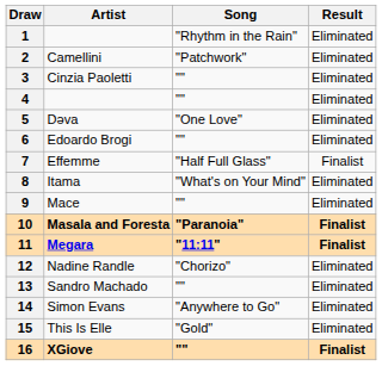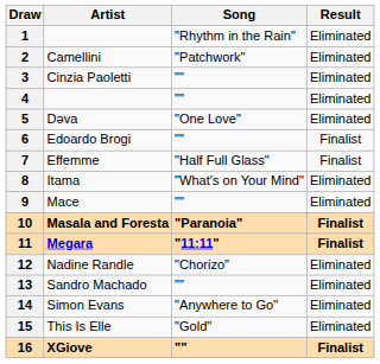 <table class="sortable wikitable plainrowheaders" style="margin: 1em auto 1em auto; text-align:center;">
 <tr>
 <th>Draw</th>
 <th>Artist</th>
 <th>Song</th>
 <th>Result</th>
 </tr>
 <tr>
 <th scope="row" style="text-align:center;">1</th>
 <td align="left"></td>
 <td align="left">"Rhythm in the Rain"</td>
 <td data-sort-value="2">Eliminated</td>
 </tr>
 <tr>
 <th scope="row" style="text-align:center;">2</th>
 <td align="left">Camellini</td>
 <td align="left">"Patchwork"</td>
 <td data-sort-value="2">Eliminated</td>
 </tr>
 <tr>
 <th scope="row" style="text-align:center;">3</th>
 <td align="left">Cinzia Paoletti</td>
 <td align="left">""</td>
 <td data-sort-value="2">Eliminated</td>
 </tr>
 <tr>
 <th scope="row" style="text-align:center;">4</th>
 <td align="left"></td>
 <td align="left">""</td>
 <td data-sort-value="2">Eliminated</td>
 </tr>
 <tr>
 <th scope="row" style="text-align:center;">5</th>
 <td align="left">Dəva</td>
 <td align="left">"One Love"</td>
 <td data-sort-value="2">Eliminated</td>
 </tr>
 <tr>
 <th scope="row" style="text-align:center;">6</th>
 <td align="left">Edoardo Brogi</td>
 <td align="left">""</td>
-<td data-sort-value="2">Eliminated</td>
+<td data-sort-value="1">Finalist</td>
 </tr>
 <tr>
 <th scope="row" style="text-align:center;">7</th>
 <td align="left">Effemme</td>
 <td align="left">"Half Full Glass"</td>
 <td data-sort-value="1">Finalist</td>
 </tr>
 <tr>
 <th scope="row" style="text-align:center;">8</th>
 <td align="left">Itama</td>
 <td align="left">"What's on Your Mind"</td>
 <td data-sort-value="2">Eliminated</td>
 </tr>
 <tr>
 <th scope="row" style="text-align:center;">9</th>
 <td align="left">Mace</td>
 <td align="left">""</td>
 <td data-sort-value="2">Eliminated</td>
 </tr>
 <tr style="font-weight:bold; background:navajowhite;">
 <th scope="row" style="text-align:center; font-weight:bold; background:navajowhite;">10</th>
 <td align="left">Masala and Foresta</td>
 <td align="left">"Paranoia"</td>
 <td data-sort-value="1">Finalist</td>
 </tr>
 <tr style="font-weight:bold; background:navajowhite;">
 <th scope="row" style="text-align:center; font-weight:bold; background:navajowhite;">11</th>
 <td align="left"><a href='#'>Megara</a></td>
 <td align="left">"<a href='#'>11:11</a>"</td>
 <td data-sort-value="1">Finalist</td>
 </tr>
 <tr>
 <th scope="row" style="text-align:center;">12</th>
 <td align="left">Nadine Randle</td>
 <td align="left">"Chorizo"</td>
 <td data-sort-value="2">Eliminated</td>
 </tr>
 <tr>
 <th scope="row" style="text-align:center;">13</th>
 <td align="left">Sandro Machado</td>
 <td align="left">""</td>
 <td data-sort-value="2">Eliminated</td>
 </tr>
 <tr>
 <th scope="row" style="text-align:center;">14</th>
 <td align="left">Simon Evans</td>
 <td align="left">"Anywhere to Go"</td>
 <td data-sort-value="2">Eliminated</td>
 </tr>
 <tr>
 <th scope="row" style="text-align:center;">15</th>
 <td align="left">This Is Elle</td>
 <td align="left">"Gold"</td>
 <td data-sort-value="2">Eliminated</td>
 </tr>
 <tr style="font-weight:bold; background:navajowhite;">
 <th scope="row" style="text-align:center; font-weight:bold; background:navajowhite;">16</th>
 <td align="left">XGiove</td>
 <td align="left">""</td>
 <td data-sort-value="1">Finalist</td>
 </tr>
 </table>
